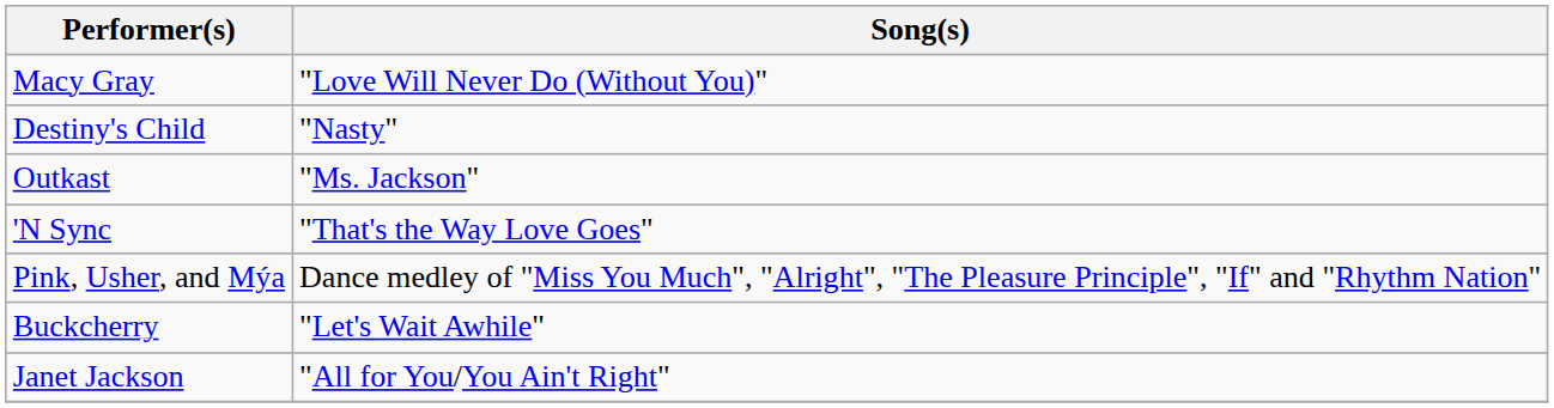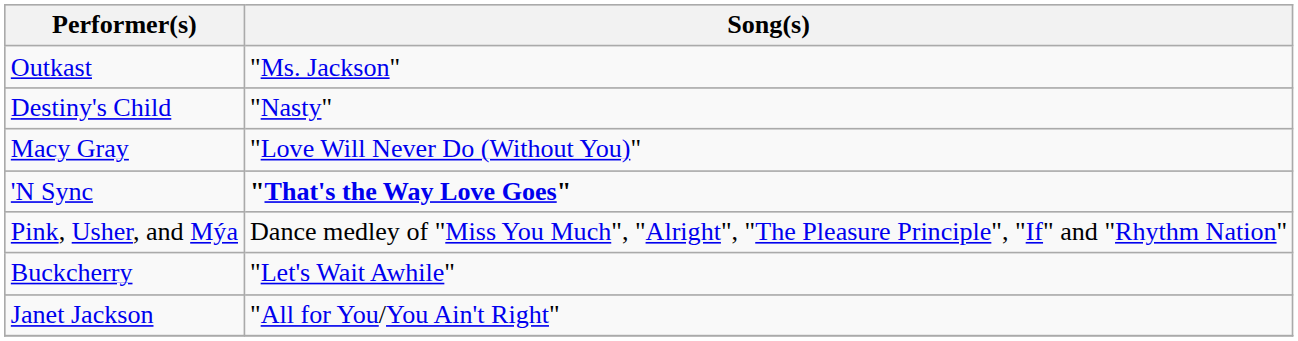 <table class="wikitable">
 <tr>
 <th>Performer(s)</th>
 <th>Song(s)</th>
 </tr>
 <tr>
-<td><a href='#'>Macy Gray</a></td>
-<td>"<a href='#'>Love Will Never Do (Without You)</a>"</td>
+<td><a href='#'>Outkast</a></td>
+<td>"<a href='#'>Ms. Jackson</a>"</td>
 </tr>
 <tr>
 <td><a href='#'>Destiny's Child</a></td>
 <td>"<a href='#'>Nasty</a>"</td>
 </tr>
 <tr>
-<td><a href='#'>Outkast</a></td>
-<td>"<a href='#'>Ms. Jackson</a>"</td>
+<td><a href='#'>Macy Gray</a></td>
+<td>"<a href='#'>Love Will Never Do (Without You)</a>"</td>
 </tr>
 <tr>
 <td><a href='#'>'N Sync</a></td>
-<td>"<a href='#'>That's the Way Love Goes</a>"</td>
+<td><strong>"<a href='#'>That's the Way Love Goes</a>"</strong></td>
 </tr>
 <tr>
 <td><a href='#'>Pink</a>, <a href='#'>Usher</a>, and <a href='#'>Mýa</a></td>
 <td>Dance medley of "<a href='#'>Miss You Much</a>", "<a href='#'>Alright</a>", "<a href='#'>The Pleasure Principle</a>", "<a href='#'>If</a>" and "<a href='#'>Rhythm Nation</a>"</td>
 </tr>
 <tr>
 <td><a href='#'>Buckcherry</a></td>
 <td>"<a href='#'>Let's Wait Awhile</a>"</td>
 </tr>
 <tr>
 <td><a href='#'>Janet Jackson</a></td>
 <td>"<a href='#'>All for You</a>/<a href='#'>You Ain't Right</a>"</td>
 </tr>
 <tr>
 </tr>
 </table>
